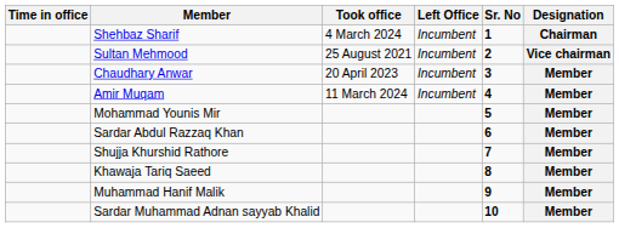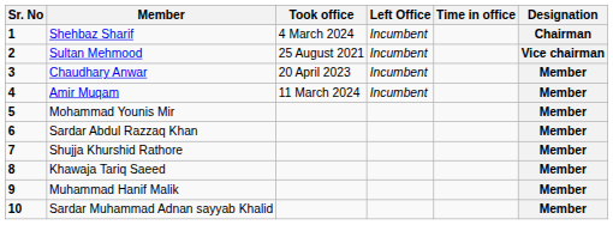 <table class="wikitable">
 <tr>
-<th>Time in office</th>
+<th>Sr. No</th>
 <th>Member</th>
 <th>Took office</th>
 <th>Left Office</th>
-<th>Sr. No</th>
+<th>Time in office</th>
 <th>Designation</th>
 </tr>
 <tr>
-<td></td>
+<td><strong>1</strong></td>
 <td><a href='#'>Shehbaz Sharif</a></td>
 <td>4 March 2024</td>
 <td><em>Incumbent</em></td>
-<td><strong>1</strong></td>
+<td></td>
 <th>Chairman</th>
 </tr>
 <tr>
-<td></td>
+<td><strong>2</strong></td>
 <td><a href='#'>Sultan Mehmood</a></td>
 <td>25 August 2021</td>
 <td><em>Incumbent</em></td>
-<td><strong>2</strong></td>
+<td></td>
 <th>Vice chairman</th>
 </tr>
 <tr>
-<td></td>
+<td><strong>3</strong></td>
 <td><a href='#'>Chaudhary Anwar</a></td>
 <td>20 April 2023</td>
 <td><em>Incumbent</em></td>
-<td><strong>3</strong></td>
+<td></td>
 <th>Member</th>
 </tr>
 <tr>
-<td></td>
+<td><strong>4</strong></td>
 <td><a href='#'>Amir Muqam </a></td>
 <td>11 March 2024</td>
 <td><em>Incumbent</em></td>
-<td><strong>4</strong></td>
+<td></td>
 <th>Member</th>
 </tr>
 <tr>
-<td></td>
+<td><strong>5</strong></td>
 <td>Mohammad Younis Mir</td>
 <td></td>
 <td></td>
-<td><strong>5</strong></td>
+<td></td>
 <th>Member</th>
 </tr>
 <tr>
-<td></td>
+<td><strong>6</strong></td>
 <td>Sardar Abdul Razzaq Khan</td>
 <td></td>
 <td></td>
-<td><strong>6</strong></td>
+<td></td>
 <th>Member</th>
 </tr>
 <tr>
-<td></td>
+<td><strong>7</strong></td>
 <td>Shujja Khurshid Rathore</td>
 <td></td>
 <td></td>
-<td><strong>7</strong></td>
+<td></td>
 <th>Member</th>
 </tr>
 <tr>
-<td></td>
+<td><strong>8</strong></td>
 <td>Khawaja Tariq Saeed</td>
 <td></td>
 <td></td>
-<td><strong>8</strong></td>
+<td></td>
 <th>Member</th>
 </tr>
 <tr>
-<td></td>
+<td><strong>9</strong></td>
 <td>Muhammad Hanif Malik</td>
 <td></td>
 <td></td>
-<td><strong>9</strong></td>
+<td></td>
 <th>Member</th>
 </tr>
 <tr>
-<td></td>
+<td><strong>10</strong></td>
 <td>Sardar Muhammad Adnan sayyab Khalid</td>
 <td></td>
 <td></td>
-<td><strong>10</strong></td>
+<td></td>
 <th>Member</th>
 </tr>
 </table>
